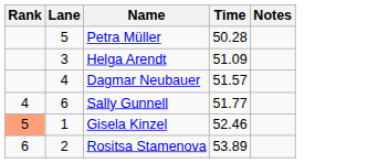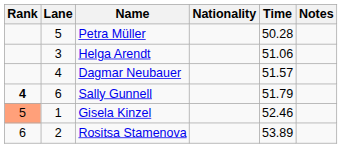 <table class="wikitable sortable" style="text-align:center">
 <tr>
 <th>Rank</th>
 <th>Lane</th>
 <th>Name</th>
+<th>Nationality</th>
 <th>Time</th>
 <th>Notes</th>
 </tr>
 <tr>
 <td></td>
 <td>5</td>
 <td align="left"><a href='#'>Petra Müller</a></td>
+<td align=left></td>
 <td>50.28</td>
 <td></td>
 </tr>
 <tr>
 <td></td>
 <td>3</td>
 <td align="left"><a href='#'>Helga Arendt</a></td>
-<td>51.09</td>
+<td align=left></td>
+<td>51.06</td>
 <td></td>
 </tr>
 <tr>
 <td></td>
 <td>4</td>
 <td align="left"><a href='#'>Dagmar Neubauer</a></td>
+<td align=left></td>
 <td>51.57</td>
 <td></td>
 </tr>
 <tr>
-<td>4</td>
+<td><strong>4</strong></td>
 <td>6</td>
 <td align="left"><a href='#'>Sally Gunnell</a></td>
-<td>51.77</td>
+<td align=left></td>
+<td>51.79</td>
 <td></td>
 </tr>
 <tr>
 <td style="background: lightsalmon;">5</td>
 <td>1</td>
 <td align="left"><a href='#'>Gisela Kinzel</a></td>
+<td align=left></td>
 <td>52.46</td>
 <td></td>
 </tr>
 <tr>
 <td>6</td>
 <td>2</td>
 <td align="left"><a href='#'>Rositsa Stamenova</a></td>
+<td align=left></td>
 <td>53.89</td>
 <td></td>
 </tr>
 </table>
